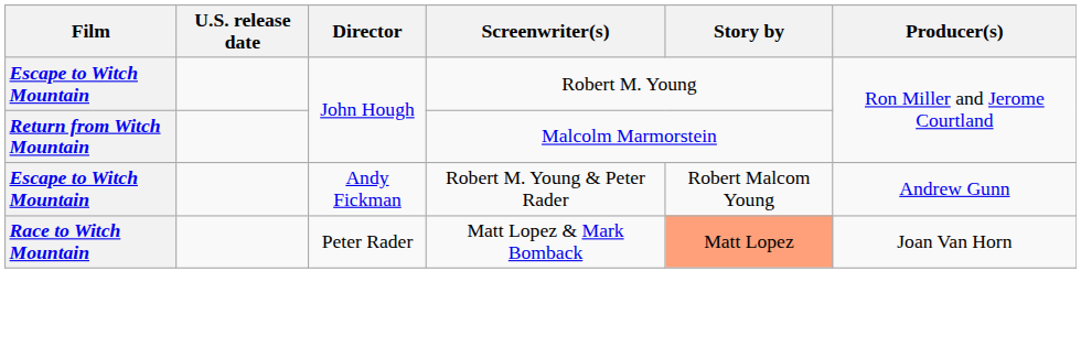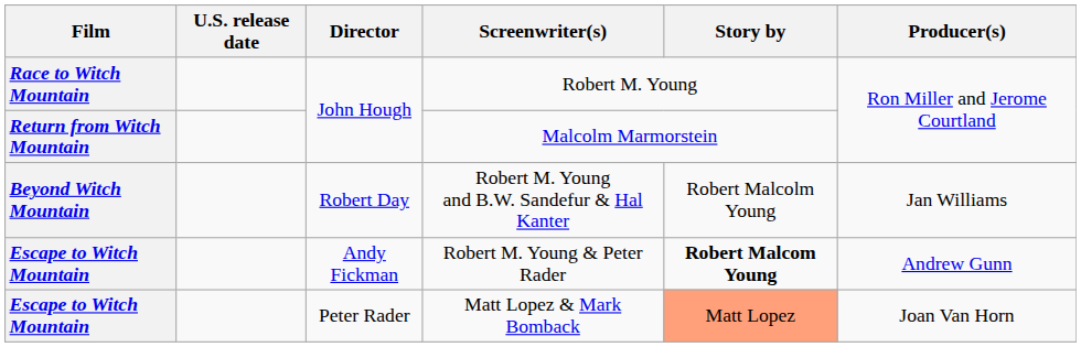 <table class="wikitable plainrowheaders" style="text-align:center" width=100%>
 <tr>
 <th scope="col" style="width:16%;">Film</th>
 <th scope="col">U.S. release date</th>
 <th scope="col">Director</th>
 <th scope="col">Screenwriter(s)</th>
 <th scope="col">Story by</th>
 <th scope="col">Producer(s)</th>
 </tr>
 <tr>
-<th scope="row" style="text-align:left"><em><a href='#'>Escape to Witch Mountain</a></em></th>
+<th scope="row" style="text-align:left"><em><a href='#'>Race to Witch Mountain</a></em></th>
 <td style="text-align:center"></td>
 <td rowspan="2"><a href='#'>John Hough</a></td>
 <td colspan="2">Robert M. Young</td>
 <td rowspan="2"><a href='#'>Ron Miller</a> and <a href='#'>Jerome Courtland</a></td>
 </tr>
 <tr>
 <th scope="row" style="text-align:left"><em><a href='#'>Return from Witch Mountain</a></em></th>
 <td style="text-align:center"></td>
 <td colspan="2"><a href='#'>Malcolm Marmorstein</a></td>
 </tr>
 <tr>
+<th scope="row" style="text-align:left"><em><a href='#'>Beyond Witch Mountain</a></em></th>
+<td style="text-align:center"></td>
+<td><a href='#'>Robert Day</a></td>
+<td>Robert M. Young <br>and B.W. Sandefur & <a href='#'>Hal Kanter</a></td>
+<td>Robert Malcolm Young</td>
+<td>Jan Williams</td>
+</tr>
+<tr>
 <th scope="row" style="text-align:left"><em><a href='#'>Escape to Witch Mountain</a></em></th>
 <td style="text-align:center"></td>
 <td><a href='#'>Andy Fickman</a></td>
 <td>Robert M. Young & Peter Rader</td>
-<td>Robert Malcom Young</td>
+<td><strong>Robert Malcom Young</strong></td>
 <td><a href='#'>Andrew Gunn</a></td>
 </tr>
 <tr>
-<th scope="row" style="text-align:left"><em><a href='#'>Race to Witch Mountain</a></em></th>
+<th scope="row" style="text-align:left"><em><a href='#'>Escape to Witch Mountain</a></em></th>
 <td style="text-align:center"></td>
 <td>Peter Rader</td>
 <td>Matt Lopez & <a href='#'>Mark Bomback</a></td>
 <td style="background: lightsalmon;">Matt Lopez</td>
 <td>Joan Van Horn</td>
 </tr>
 </table>
